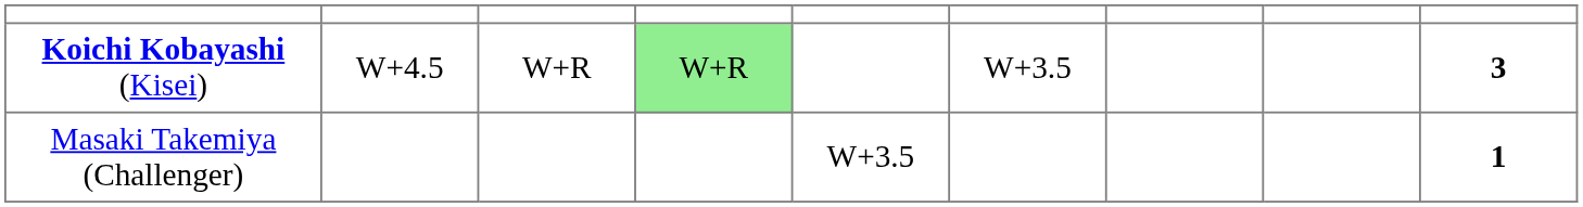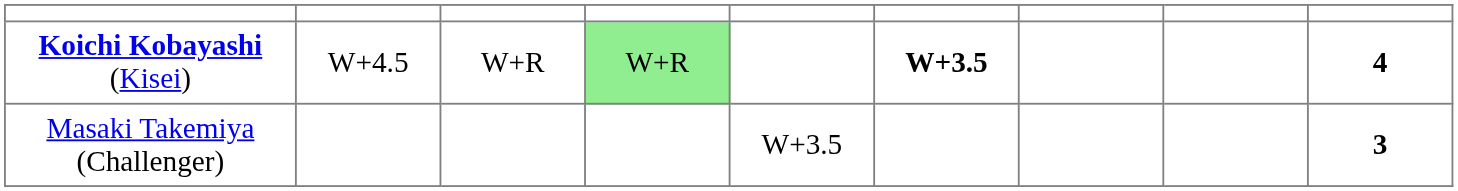 <table class="toccolours" border="1" cellpadding="4" cellspacing="0" style="border-collapse: collapse; margin:0;">
 <tr>
 <th width=150></th>
 <th width=70></th>
 <th width=70></th>
 <th width=70></th>
 <th width=70></th>
 <th width=70></th>
 <th width=70></th>
 <th width=70></th>
 <th width=70></th>
 </tr>
 <tr align=center>
 <td><strong><a href='#'>Koichi Kobayashi</a></strong><br> (<a href='#'>Kisei</a>)</td>
 <td>W+4.5</td>
 <td>W+R</td>
 <td style="background: lightgreen;">W+R</td>
 <td></td>
-<td>W+3.5</td>
+<td><strong>W+3.5</strong></td>
 <td></td>
 <td></td>
-<td><strong>3</strong></td>
+<td><strong>4</strong></td>
 </tr>
 <tr align=center>
 <td><a href='#'>Masaki Takemiya</a> (Challenger)</td>
 <td></td>
 <td></td>
 <td></td>
 <td>W+3.5</td>
 <td></td>
 <td></td>
 <td></td>
-<td><strong>1</strong></td>
+<td><strong>3</strong></td>
 </tr>
 </table>
